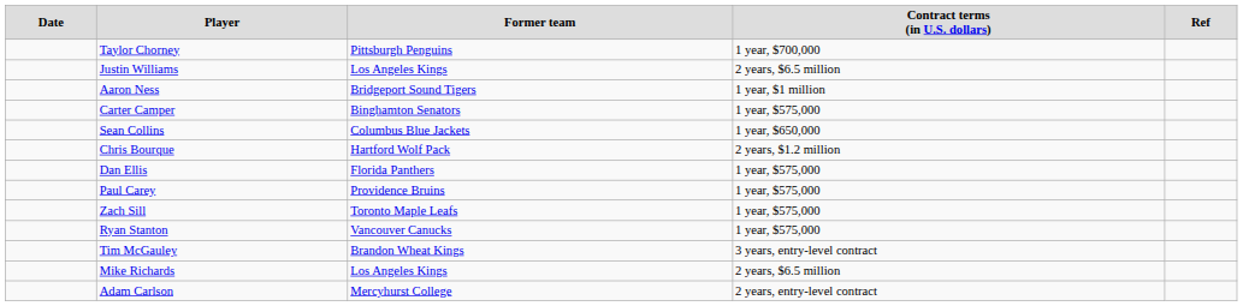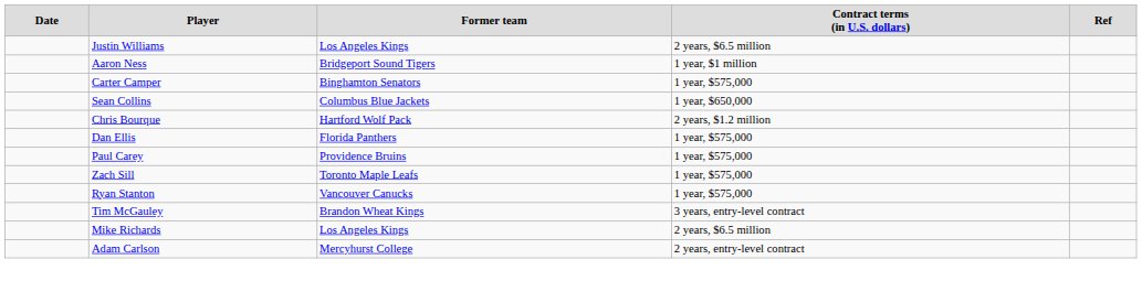 <table class="wikitable" width=98%>
 <tr align="center" bgcolor="#dddddd">
 <td><strong>Date</strong></td>
 <td><strong>Player</strong></td>
 <td><strong>Former team</strong></td>
 <td><strong>Contract terms</strong><br><strong>(in <a href='#'>U.S. dollars</a>)</strong></td>
 <td><strong>Ref</strong></td>
-</tr>
-<tr>
-<td></td>
-<td><a href='#'>Taylor Chorney</a></td>
-<td><a href='#'>Pittsburgh Penguins</a></td>
-<td>1 year, $700,000</td>
-<td></td>
 </tr>
 <tr>
 <td></td>
 <td><a href='#'>Justin Williams</a></td>
 <td><a href='#'>Los Angeles Kings</a></td>
 <td>2 years, $6.5 million</td>
 <td></td>
 </tr>
 <tr>
 <td></td>
 <td><a href='#'>Aaron Ness</a></td>
 <td><a href='#'>Bridgeport Sound Tigers</a></td>
 <td>1 year, $1 million</td>
 <td></td>
 </tr>
 <tr>
 <td></td>
 <td><a href='#'>Carter Camper</a></td>
 <td><a href='#'>Binghamton Senators</a></td>
 <td>1 year, $575,000</td>
 <td></td>
 </tr>
 <tr>
 <td></td>
 <td><a href='#'>Sean Collins</a></td>
 <td><a href='#'>Columbus Blue Jackets</a></td>
 <td>1 year, $650,000</td>
 <td></td>
 </tr>
 <tr>
 <td></td>
 <td><a href='#'>Chris Bourque</a></td>
 <td><a href='#'>Hartford Wolf Pack</a></td>
 <td>2 years, $1.2 million</td>
 <td></td>
 </tr>
 <tr>
 <td></td>
 <td><a href='#'>Dan Ellis</a></td>
 <td><a href='#'>Florida Panthers</a></td>
 <td>1 year, $575,000</td>
 <td></td>
 </tr>
 <tr>
 <td></td>
 <td><a href='#'>Paul Carey</a></td>
 <td><a href='#'>Providence Bruins</a></td>
 <td>1 year, $575,000</td>
 <td></td>
 </tr>
 <tr>
 <td></td>
 <td><a href='#'>Zach Sill</a></td>
 <td><a href='#'>Toronto Maple Leafs</a></td>
 <td>1 year, $575,000</td>
 <td></td>
 </tr>
 <tr>
 <td></td>
 <td><a href='#'>Ryan Stanton</a></td>
 <td><a href='#'>Vancouver Canucks</a></td>
 <td>1 year, $575,000</td>
 <td></td>
 </tr>
 <tr>
 <td></td>
 <td><a href='#'>Tim McGauley</a></td>
 <td><a href='#'>Brandon Wheat Kings</a></td>
 <td>3 years, entry-level contract</td>
 <td></td>
 </tr>
 <tr>
 <td></td>
 <td><a href='#'>Mike Richards</a></td>
 <td><a href='#'>Los Angeles Kings</a></td>
 <td>2 years, $6.5 million</td>
 <td></td>
 </tr>
 <tr>
 <td></td>
 <td><a href='#'>Adam Carlson</a></td>
 <td><a href='#'>Mercyhurst College</a></td>
 <td>2 years, entry-level contract</td>
 <td></td>
 </tr>
 </table>
